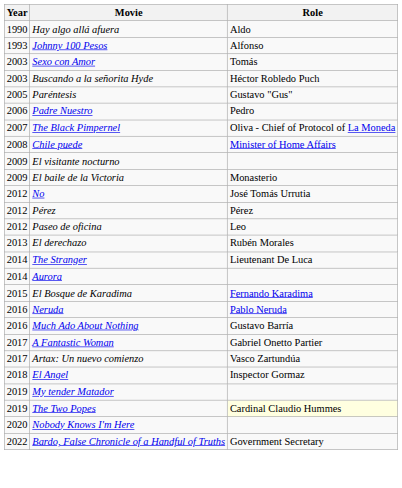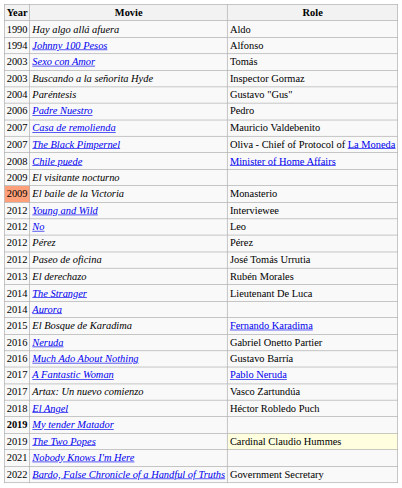 <table class="wikitable">
 <tr>
 <th>Year</th>
 <th>Movie</th>
 <th>Role</th>
 </tr>
 <tr>
 <td>1990</td>
 <td><em>Hay algo allá afuera</em></td>
 <td>Aldo</td>
 </tr>
 <tr>
-<td>1993</td>
+<td>1994</td>
 <td><em><a href='#'>Johnny 100 Pesos</a></em></td>
 <td>Alfonso</td>
 </tr>
 <tr>
 <td>2003</td>
 <td><em><a href='#'>Sexo con Amor</a></em></td>
 <td>Tomás</td>
 </tr>
 <tr>
 <td>2003</td>
 <td><em>Buscando a la señorita Hyde</em></td>
-<td>Héctor Robledo Puch</td>
+<td>Inspector Gormaz</td>
 </tr>
 <tr>
-<td>2005</td>
+<td>2004</td>
 <td><em>Paréntesis</em></td>
 <td>Gustavo "Gus"</td>
 </tr>
 <tr>
 <td>2006</td>
 <td><em><a href='#'>Padre Nuestro</a></em></td>
 <td>Pedro</td>
+</tr>
+<tr>
+<td>2007</td>
+<td><em><a href='#'>Casa de remolienda</a></em></td>
+<td>Mauricio Valdebenito</td>
 </tr>
 <tr>
 <td>2007</td>
 <td><em><a href='#'>The Black Pimpernel</a></em></td>
 <td>Oliva - Chief of Protocol of <a href='#'>La Moneda</a></td>
 </tr>
 <tr>
 <td>2008</td>
 <td><em><a href='#'>Chile puede</a></em></td>
 <td><a href='#'>Minister of Home Affairs</a></td>
 </tr>
 <tr>
 <td>2009</td>
 <td><em>El visitante nocturno</em></td>
 <td></td>
 </tr>
 <tr>
-<td>2009</td>
+<td style="background: lightsalmon;">2009</td>
 <td><em>El baile de la Victoria</em></td>
 <td>Monasterio</td>
 </tr>
 <tr>
 <td>2012</td>
+<td><em><a href='#'>Young and Wild</a></em></td>
+<td>Interviewee</td>
+</tr>
+<tr>
+<td>2012</td>
 <td><em><a href='#'>No</a></em></td>
-<td>José Tomás Urrutia</td>
+<td>Leo</td>
 </tr>
 <tr>
 <td>2012</td>
 <td><em>Pérez</em></td>
 <td>Pérez</td>
 </tr>
 <tr>
 <td>2012</td>
 <td><em>Paseo de oficina</em></td>
-<td>Leo</td>
+<td>José Tomás Urrutia</td>
 </tr>
 <tr>
 <td>2013</td>
 <td><em>El derechazo</em></td>
 <td>Rubén Morales</td>
 </tr>
 <tr>
 <td>2014</td>
 <td><em><a href='#'>The Stranger</a></em></td>
 <td>Lieutenant De Luca</td>
 </tr>
 <tr>
 <td>2014</td>
 <td><em><a href='#'>Aurora</a></em></td>
 <td></td>
 </tr>
 <tr>
 <td>2015</td>
 <td><em>El Bosque de Karadima</em></td>
 <td><a href='#'>Fernando Karadima</a></td>
 </tr>
 <tr>
 <td>2016</td>
 <td><em><a href='#'>Neruda</a></em></td>
-<td><a href='#'>Pablo Neruda</a></td>
+<td>Gabriel Onetto Partier</td>
 </tr>
 <tr>
 <td>2016</td>
 <td><em><a href='#'>Much Ado About Nothing</a></em></td>
 <td>Gustavo Barría</td>
 </tr>
 <tr>
 <td>2017</td>
 <td><em><a href='#'>A Fantastic Woman</a></em></td>
-<td>Gabriel Onetto Partier</td>
+<td><a href='#'>Pablo Neruda</a></td>
 </tr>
 <tr>
 <td>2017</td>
 <td><em>Artax: Un nuevo comienzo</em></td>
 <td>Vasco Zartundúa</td>
 </tr>
 <tr>
 <td>2018</td>
 <td><em><a href='#'>El Angel</a></em></td>
-<td>Inspector Gormaz</td>
+<td>Héctor Robledo Puch</td>
 </tr>
 <tr>
-<td>2019</td>
+<td><strong>2019</strong></td>
 <td><em><a href='#'>My tender Matador</a></em></td>
 <td></td>
 </tr>
 <tr>
 <td>2019</td>
 <td><em><a href='#'>The Two Popes </a></em></td>
 <td style="background: lightyellow;">Cardinal Claudio Hummes</td>
 </tr>
 <tr>
-<td>2020</td>
+<td>2021</td>
 <td><em><a href='#'>Nobody Knows I'm Here</a></em></td>
 </tr>
 <tr>
 <td>2022</td>
 <td><em><a href='#'>Bardo, False Chronicle of a Handful of Truths</a></em></td>
 <td>Government Secretary</td>
 </tr>
 </table>
